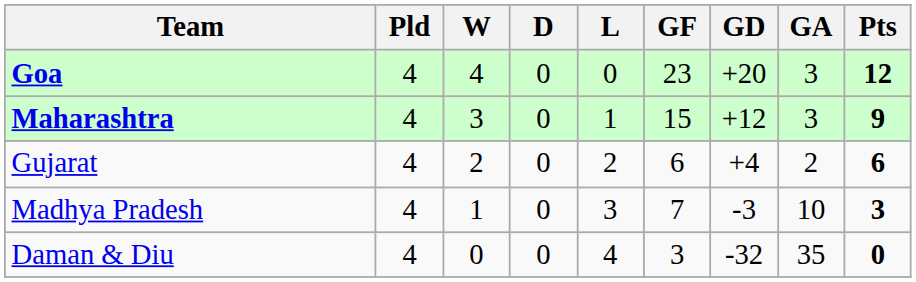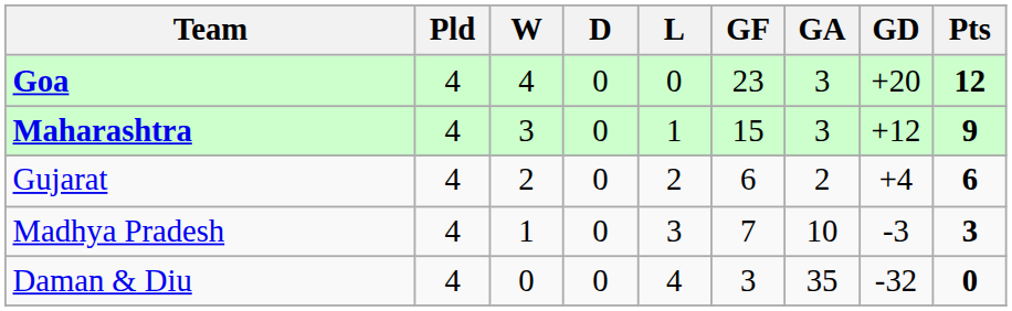 <table class="wikitable" style="text-align: center;">
 <tr>
 <th width="200">Team</th>
 <th width="30">Pld</th>
 <th width="30">W</th>
 <th width="30">D</th>
 <th width="30">L</th>
 <th width="30">GF</th>
+<th width="30">GA</th>
 <th width="30">GD</th>
-<th width="30">GA</th>
 <th width="30">Pts</th>
 </tr>
 <tr bgcolor=#ccffcc>
 <td align=left><strong><a href='#'>Goa</a></strong></td>
 <td>4</td>
 <td>4</td>
 <td>0</td>
 <td>0</td>
 <td>23</td>
+<td>3</td>
 <td>+20</td>
-<td>3</td>
 <td><strong>12</strong></td>
 </tr>
 <tr bgcolor=#ccffcc>
 <td align=left><strong><a href='#'>Maharashtra</a></strong></td>
 <td>4</td>
 <td>3</td>
 <td>0</td>
 <td>1</td>
 <td>15</td>
+<td>3</td>
 <td>+12</td>
-<td>3</td>
 <td><strong>9</strong></td>
 </tr>
 <tr>
 <td align=left><a href='#'>Gujarat</a></td>
 <td>4</td>
 <td>2</td>
 <td>0</td>
 <td>2</td>
 <td>6</td>
+<td>2</td>
 <td>+4</td>
-<td>2</td>
 <td><strong>6</strong></td>
 </tr>
 <tr>
 <td align=left><a href='#'>Madhya Pradesh</a></td>
 <td>4</td>
 <td>1</td>
 <td>0</td>
 <td>3</td>
 <td>7</td>
+<td>10</td>
 <td>-3</td>
-<td>10</td>
 <td><strong>3</strong></td>
 </tr>
 <tr>
 <td align=left><a href='#'>Daman & Diu</a></td>
 <td>4</td>
 <td>0</td>
 <td>0</td>
 <td>4</td>
 <td>3</td>
+<td>35</td>
 <td>-32</td>
-<td>35</td>
 <td><strong>0</strong></td>
 </tr>
 </table>
